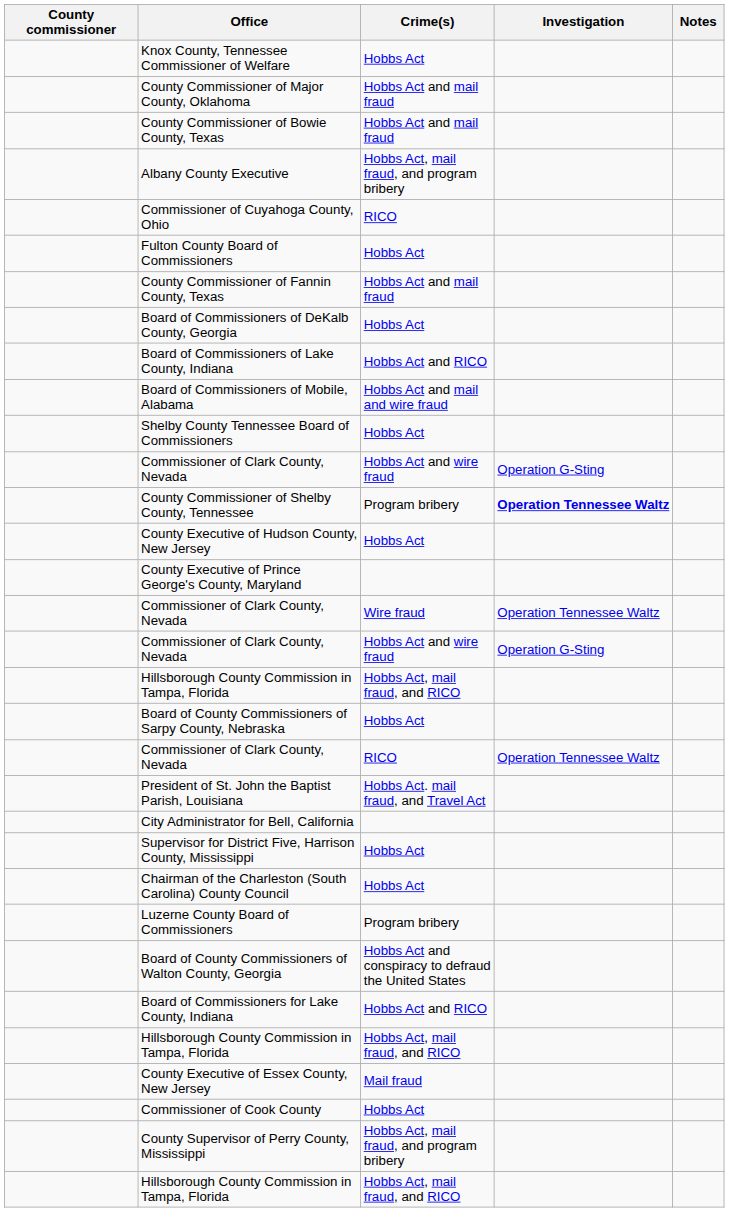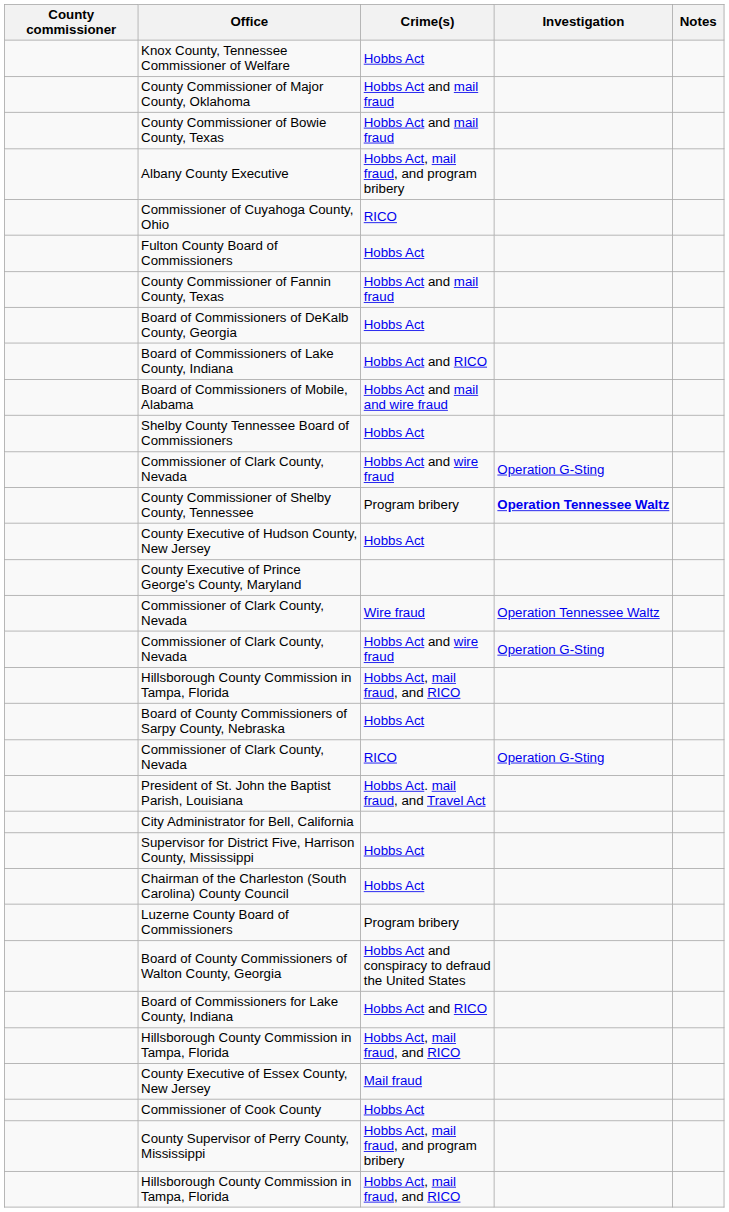 <table class="wikitable sortable">
 <tr>
 <th scope="col" style="width:15%;">County commissioner</th>
 <th scope="col" style="width:25%;">Office</th>
 <th scope="col" style="width:15%;">Crime(s)</th>
 <th scope="col" style="width:20%;">Investigation</th>
 <th scope="col" class="unsortable" style="width:5%;">Notes</th>
 </tr>
 <tr>
 <td></td>
 <td>Knox County, Tennessee Commissioner of Welfare</td>
 <td><a href='#'>Hobbs Act</a></td>
 <td></td>
 <td></td>
 </tr>
 <tr>
 <td></td>
 <td>County Commissioner of Major County, Oklahoma</td>
 <td><a href='#'>Hobbs Act</a> and <a href='#'>mail fraud</a></td>
 <td></td>
 <td></td>
 </tr>
 <tr>
 <td></td>
 <td>County Commissioner of Bowie County, Texas</td>
 <td><a href='#'>Hobbs Act</a> and <a href='#'>mail fraud</a></td>
 <td></td>
 <td></td>
 </tr>
 <tr>
 <td></td>
 <td>Albany County Executive</td>
 <td><a href='#'>Hobbs Act</a>, <a href='#'>mail fraud</a>, and program bribery</td>
 <td></td>
 <td></td>
 </tr>
 <tr>
 <td></td>
 <td>Commissioner of Cuyahoga County, Ohio</td>
 <td><a href='#'>RICO</a></td>
 <td></td>
 <td></td>
 </tr>
 <tr>
 <td></td>
 <td>Fulton County Board of Commissioners</td>
 <td><a href='#'>Hobbs Act</a></td>
 <td></td>
 <td></td>
 </tr>
 <tr>
 <td></td>
 <td>County Commissioner of Fannin County, Texas</td>
 <td><a href='#'>Hobbs Act</a> and <a href='#'>mail fraud</a></td>
 <td></td>
 <td></td>
 </tr>
 <tr>
 <td></td>
 <td>Board of Commissioners of DeKalb County, Georgia</td>
 <td><a href='#'>Hobbs Act</a></td>
 <td></td>
 <td></td>
 </tr>
 <tr>
 <td></td>
 <td>Board of Commissioners of Lake County, Indiana</td>
 <td><a href='#'>Hobbs Act</a> and <a href='#'>RICO</a></td>
 <td></td>
 <td></td>
 </tr>
 <tr>
 <td></td>
 <td>Board of Commissioners of Mobile, Alabama</td>
 <td><a href='#'>Hobbs Act</a> and <a href='#'>mail and wire fraud</a></td>
 <td></td>
 <td></td>
 </tr>
 <tr>
 <td></td>
 <td>Shelby County Tennessee Board of Commissioners</td>
 <td><a href='#'>Hobbs Act</a></td>
 <td></td>
 <td></td>
 </tr>
 <tr>
 <td></td>
 <td>Commissioner of Clark County, Nevada</td>
 <td><a href='#'>Hobbs Act</a> and <a href='#'>wire fraud</a></td>
 <td><a href='#'>Operation G-Sting</a></td>
 <td></td>
 </tr>
 <tr>
 <td></td>
 <td>County Commissioner of Shelby County, Tennessee</td>
 <td>Program bribery</td>
 <td><strong><a href='#'>Operation Tennessee Waltz</a></strong></td>
 <td></td>
 </tr>
 <tr>
 <td></td>
 <td>County Executive of Hudson County, New Jersey</td>
 <td><a href='#'>Hobbs Act</a></td>
 <td></td>
 <td></td>
 </tr>
 <tr>
 <td></td>
 <td>County Executive of Prince George's County, Maryland</td>
 <td></td>
 <td></td>
 <td></td>
 </tr>
 <tr>
 <td></td>
 <td>Commissioner of Clark County, Nevada</td>
 <td><a href='#'>Wire fraud</a></td>
 <td><a href='#'>Operation Tennessee Waltz</a></td>
 <td></td>
 </tr>
 <tr>
 <td></td>
 <td>Commissioner of Clark County, Nevada</td>
 <td><a href='#'>Hobbs Act</a> and <a href='#'>wire fraud</a></td>
 <td><a href='#'>Operation G-Sting</a></td>
 <td></td>
 </tr>
 <tr>
 <td></td>
 <td>Hillsborough County Commission in Tampa, Florida</td>
 <td><a href='#'>Hobbs Act</a>, <a href='#'>mail fraud</a>, and <a href='#'>RICO</a></td>
 <td></td>
 <td></td>
 </tr>
 <tr>
 <td></td>
 <td>Board of County Commissioners of Sarpy County, Nebraska</td>
 <td><a href='#'>Hobbs Act</a></td>
 <td></td>
 <td></td>
 </tr>
 <tr>
 <td></td>
 <td>Commissioner of Clark County, Nevada</td>
 <td><a href='#'>RICO</a></td>
-<td><a href='#'>Operation Tennessee Waltz</a></td>
+<td><a href='#'>Operation G-Sting</a></td>
 <td></td>
 </tr>
 <tr>
 <td></td>
 <td>President of St. John the Baptist Parish, Louisiana</td>
 <td><a href='#'>Hobbs Act</a>. <a href='#'>mail fraud</a>, and <a href='#'>Travel Act</a></td>
 <td></td>
 <td></td>
 </tr>
 <tr>
 <td></td>
 <td>City Administrator for Bell, California</td>
 <td></td>
 <td></td>
 <td></td>
 </tr>
 <tr>
 <td></td>
 <td>Supervisor for District Five, Harrison County, Mississippi</td>
 <td><a href='#'>Hobbs Act</a></td>
 <td></td>
 <td></td>
 </tr>
 <tr>
 <td></td>
 <td>Chairman of the Charleston (South Carolina) County Council</td>
 <td><a href='#'>Hobbs Act</a></td>
 <td></td>
 <td></td>
 </tr>
 <tr>
 <td></td>
 <td>Luzerne County Board of Commissioners</td>
 <td>Program bribery</td>
 <td></td>
 <td></td>
 </tr>
 <tr>
 <td></td>
 <td>Board of County Commissioners of Walton County, Georgia</td>
 <td><a href='#'>Hobbs Act</a> and conspiracy to defraud the United States</td>
 <td></td>
 <td></td>
 </tr>
 <tr>
 <td></td>
 <td>Board of Commissioners for Lake County, Indiana</td>
 <td><a href='#'>Hobbs Act</a> and <a href='#'>RICO</a></td>
 <td></td>
 <td></td>
 </tr>
 <tr>
 <td></td>
 <td>Hillsborough County Commission in Tampa, Florida</td>
 <td><a href='#'>Hobbs Act</a>, <a href='#'>mail fraud</a>, and <a href='#'>RICO</a></td>
 <td></td>
 <td></td>
 </tr>
 <tr>
 <td></td>
 <td>County Executive of Essex County, New Jersey</td>
 <td><a href='#'>Mail fraud</a></td>
 <td></td>
 <td></td>
 </tr>
 <tr>
 <td></td>
 <td>Commissioner of Cook County</td>
 <td><a href='#'>Hobbs Act</a></td>
 <td></td>
 <td></td>
 </tr>
 <tr>
 <td></td>
 <td>County Supervisor of Perry County, Mississippi</td>
 <td><a href='#'>Hobbs Act</a>, <a href='#'>mail fraud</a>, and program bribery</td>
 <td></td>
 <td></td>
 </tr>
 <tr>
 <td></td>
 <td>Hillsborough County Commission in Tampa, Florida</td>
 <td><a href='#'>Hobbs Act</a>, <a href='#'>mail fraud</a>, and <a href='#'>RICO</a></td>
 <td></td>
 <td></td>
 </tr>
 </table>
